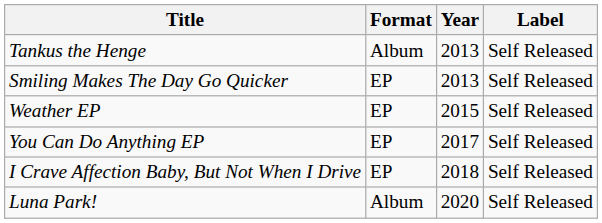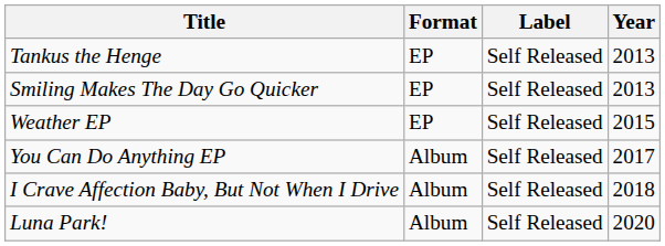 <table class="wikitable">
 <tr>
 <th>Title</th>
 <th>Format</th>
+<th>Label</th>
 <th>Year</th>
-<th>Label</th>
 </tr>
 <tr>
 <td><em>Tankus the Henge</em></td>
-<td>Album</td>
+<td>EP</td>
+<td>Self Released</td>
 <td>2013</td>
-<td>Self Released</td>
 </tr>
 <tr>
 <td><em>Smiling Makes The Day Go Quicker</em></td>
 <td>EP</td>
+<td>Self Released</td>
 <td>2013</td>
-<td>Self Released</td>
 </tr>
 <tr>
 <td><em>Weather EP</em></td>
 <td>EP</td>
+<td>Self Released</td>
 <td>2015</td>
-<td>Self Released</td>
 </tr>
 <tr>
 <td><em>You Can Do Anything EP</em></td>
-<td>EP</td>
+<td>Album</td>
+<td>Self Released</td>
 <td>2017</td>
-<td>Self Released</td>
 </tr>
 <tr>
 <td><em>I Crave Affection Baby, But Not When I Drive</em></td>
-<td>EP</td>
+<td>Album</td>
+<td>Self Released</td>
 <td>2018</td>
-<td>Self Released</td>
 </tr>
 <tr>
 <td><em>Luna Park!</em></td>
 <td>Album</td>
+<td>Self Released</td>
 <td>2020</td>
-<td>Self Released</td>
 </tr>
 </table>
